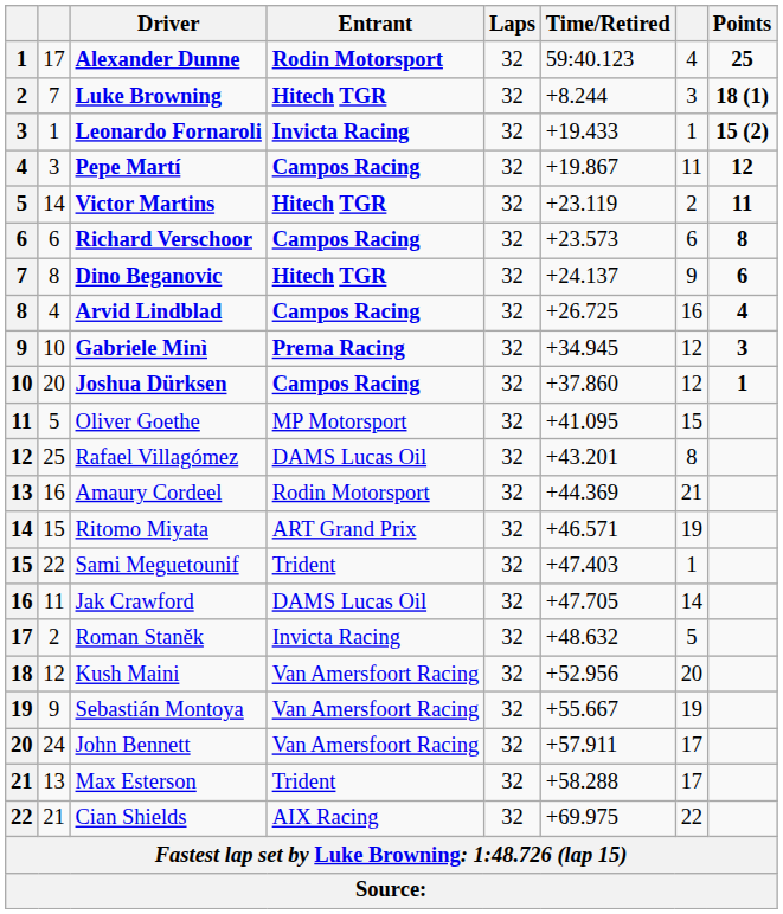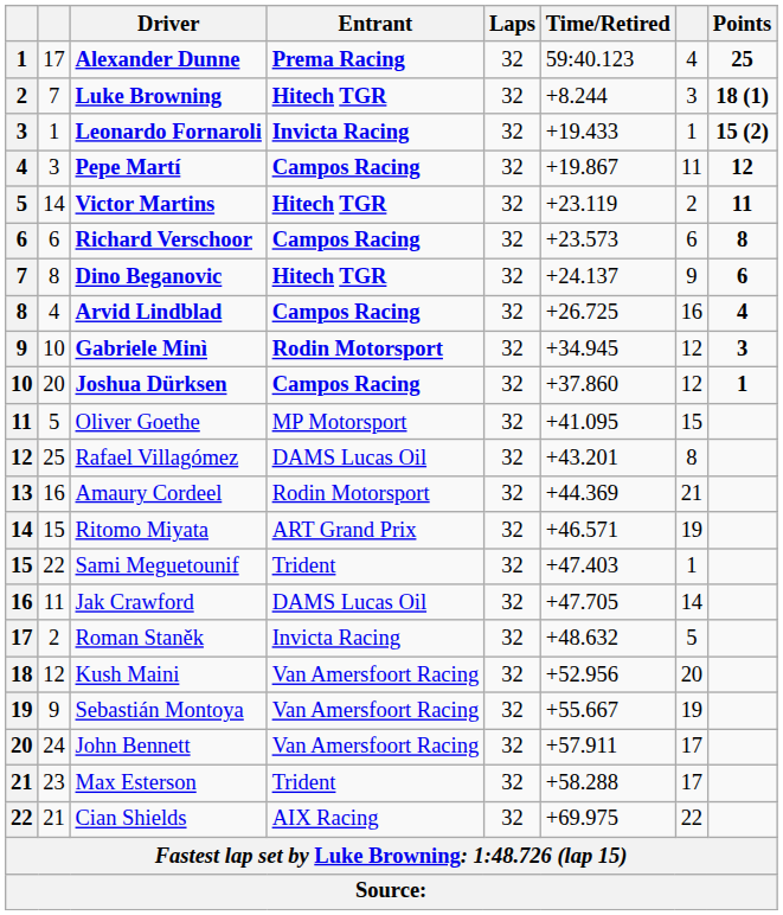 <table class="wikitable" style="font-size:85%">
 <tr>
 <th scope="col"></th>
 <th scope="col"></th>
 <th scope="col">Driver</th>
 <th scope="col">Entrant</th>
 <th scope="col">Laps</th>
 <th scope="col">Time/Retired</th>
 <th scope="col"></th>
 <th scope="col">Points</th>
 </tr>
 <tr>
 <th>1</th>
 <td align="center">17</td>
 <td> <strong><a href='#'>Alexander Dunne</a></strong></td>
-<td><strong><a href='#'>Rodin Motorsport</a></strong></td>
+<td><strong><a href='#'>Prema Racing</a></strong></td>
 <td align="center">32</td>
 <td>59:40.123</td>
 <td align="center">4</td>
 <td align="center"><strong>25</strong></td>
 </tr>
 <tr>
 <th>2</th>
 <td align="center">7</td>
 <td> <strong><a href='#'>Luke Browning</a></strong></td>
 <td><strong><a href='#'>Hitech</a> <a href='#'>TGR</a></strong></td>
 <td align="center">32</td>
 <td>+8.244</td>
 <td align="center">3</td>
 <td align="center"><strong>18 (1)</strong></td>
 </tr>
 <tr>
 <th>3</th>
 <td align="center">1</td>
 <td> <strong><a href='#'>Leonardo Fornaroli</a></strong></td>
 <td><strong><a href='#'>Invicta Racing</a></strong></td>
 <td align="center">32</td>
 <td>+19.433</td>
 <td align="center">1</td>
 <td align="center"><strong>15 (2)</strong></td>
 </tr>
 <tr>
 <th>4</th>
 <td align="center">3</td>
 <td> <strong><a href='#'>Pepe Martí</a></strong></td>
 <td><strong><a href='#'>Campos Racing</a></strong></td>
 <td align="center">32</td>
 <td>+19.867</td>
 <td align="center">11</td>
 <td align="center"><strong>12</strong></td>
 </tr>
 <tr>
 <th>5</th>
 <td align="center">14</td>
 <td> <strong><a href='#'>Victor Martins</a></strong></td>
 <td><strong><a href='#'>Hitech</a> <a href='#'>TGR</a></strong></td>
 <td align="center">32</td>
 <td>+23.119</td>
 <td align="center">2</td>
 <td align="center"><strong>11</strong></td>
 </tr>
 <tr>
 <th>6</th>
 <td align="center">6</td>
 <td> <strong><a href='#'>Richard Verschoor</a></strong></td>
 <td><strong><a href='#'>Campos Racing</a></strong></td>
 <td align="center">32</td>
 <td>+23.573</td>
 <td align="center">6</td>
 <td align="center"><strong>8</strong></td>
 </tr>
 <tr>
 <th>7</th>
 <td align="center">8</td>
 <td> <strong><a href='#'>Dino Beganovic</a></strong></td>
 <td><strong><a href='#'>Hitech</a> <a href='#'>TGR</a></strong></td>
 <td align="center">32</td>
 <td>+24.137</td>
 <td align="center">9</td>
 <td align="center"><strong>6</strong></td>
 </tr>
 <tr>
 <th>8</th>
 <td align="center">4</td>
 <td> <strong><a href='#'>Arvid Lindblad</a></strong></td>
 <td><strong><a href='#'>Campos Racing</a></strong></td>
 <td align="center">32</td>
 <td>+26.725</td>
 <td align="center">16</td>
 <td align="center"><strong>4</strong></td>
 </tr>
 <tr>
 <th>9</th>
 <td align="center">10</td>
 <td nowrap=""> <strong><a href='#'>Gabriele Minì</a></strong></td>
-<td><strong><a href='#'>Prema Racing</a></strong></td>
+<td><strong><a href='#'>Rodin Motorsport</a></strong></td>
 <td align="center">32</td>
 <td>+34.945</td>
 <td align="center">12</td>
 <td align="center"><strong>3</strong></td>
 </tr>
 <tr>
 <th>10</th>
 <td align="center">20</td>
 <td> <strong><a href='#'>Joshua Dürksen</a></strong></td>
 <td><strong><a href='#'>Campos Racing</a></strong></td>
 <td align="center">32</td>
 <td>+37.860</td>
 <td align="center">12</td>
 <td align="center"><strong>1</strong></td>
 </tr>
 <tr>
 <th>11</th>
 <td align="center">5</td>
 <td> <a href='#'>Oliver Goethe</a></td>
 <td><a href='#'>MP Motorsport</a></td>
 <td align="center">32</td>
 <td>+41.095</td>
 <td align="center">15</td>
 <td></td>
 </tr>
 <tr>
 <th>12</th>
 <td align="center">25</td>
 <td> <a href='#'>Rafael Villagómez</a></td>
 <td><a href='#'>DAMS Lucas Oil</a></td>
 <td align="center">32</td>
 <td>+43.201</td>
 <td align="center">8</td>
 <td></td>
 </tr>
 <tr>
 <th>13</th>
 <td align="center">16</td>
 <td> <a href='#'>Amaury Cordeel</a></td>
 <td><a href='#'>Rodin Motorsport</a></td>
 <td align="center">32</td>
 <td>+44.369</td>
 <td align="center">21</td>
 <td></td>
 </tr>
 <tr>
 <th>14</th>
 <td align="center">15</td>
 <td> <a href='#'>Ritomo Miyata</a></td>
 <td><a href='#'>ART Grand Prix</a></td>
 <td align="center">32</td>
 <td>+46.571</td>
 <td align="center">19</td>
 <td></td>
 </tr>
 <tr>
 <th>15</th>
 <td align="center">22</td>
 <td> <a href='#'>Sami Meguetounif</a></td>
 <td><a href='#'>Trident</a></td>
 <td align="center">32</td>
 <td>+47.403</td>
 <td align="center">1</td>
 <td></td>
 </tr>
 <tr>
 <th>16</th>
 <td align="center">11</td>
 <td> <a href='#'>Jak Crawford</a></td>
 <td><a href='#'>DAMS Lucas Oil</a></td>
 <td align="center">32</td>
 <td>+47.705</td>
 <td align="center">14</td>
 <td></td>
 </tr>
 <tr>
 <th>17</th>
 <td align="center">2</td>
 <td> <a href='#'>Roman Staněk</a></td>
 <td><a href='#'>Invicta Racing</a></td>
 <td align="center">32</td>
 <td>+48.632</td>
 <td align="center">5</td>
 <td></td>
 </tr>
 <tr>
 <th>18</th>
 <td align="center">12</td>
 <td> <a href='#'>Kush Maini</a></td>
 <td><a href='#'>Van Amersfoort Racing</a></td>
 <td align="center">32</td>
 <td>+52.956</td>
 <td align="center">20</td>
 <td align="center"></td>
 </tr>
 <tr>
 <th>19</th>
 <td align="center">9</td>
 <td> <a href='#'>Sebastián Montoya</a></td>
 <td><a href='#'>Van Amersfoort Racing</a></td>
 <td align="center">32</td>
 <td>+55.667</td>
 <td align="center">19</td>
 <td></td>
 </tr>
 <tr>
 <th>20</th>
 <td align="center">24</td>
 <td> <a href='#'>John Bennett</a></td>
 <td><a href='#'>Van Amersfoort Racing</a></td>
 <td align="center">32</td>
 <td>+57.911</td>
 <td align="center">17</td>
 <td align="center"></td>
 </tr>
 <tr>
 <th>21</th>
-<td align="center">13</td>
+<td align="center">23</td>
 <td> <a href='#'>Max Esterson</a></td>
 <td><a href='#'>Trident</a></td>
 <td align="center">32</td>
 <td>+58.288</td>
 <td align="center">17</td>
 <td align="center"></td>
 </tr>
 <tr>
 <th>22</th>
 <td align="center">21</td>
 <td> <a href='#'>Cian Shields</a></td>
 <td><a href='#'>AIX Racing</a></td>
 <td align="center">32</td>
 <td>+69.975</td>
 <td align="center">22</td>
 <td align=“center”></td>
 </tr>
 <tr>
 <th colspan="8"><em>Fastest lap set by</em> <strong> <a href='#'>Luke Browning</a><strong><em>: 1:48.726 (lap 15)<em></th>
 </tr>
 <tr>
 <th colspan="8">Source:</th>
 </tr>
 </table>
